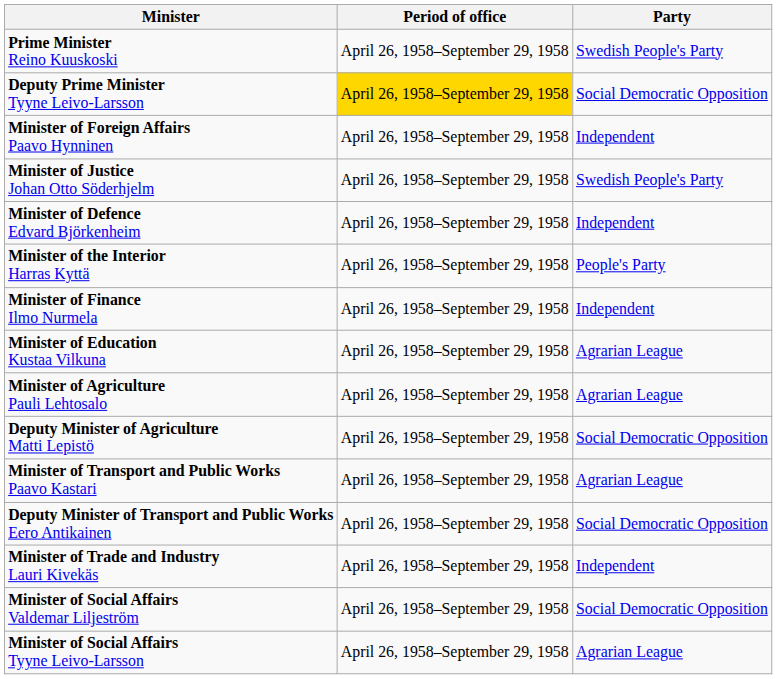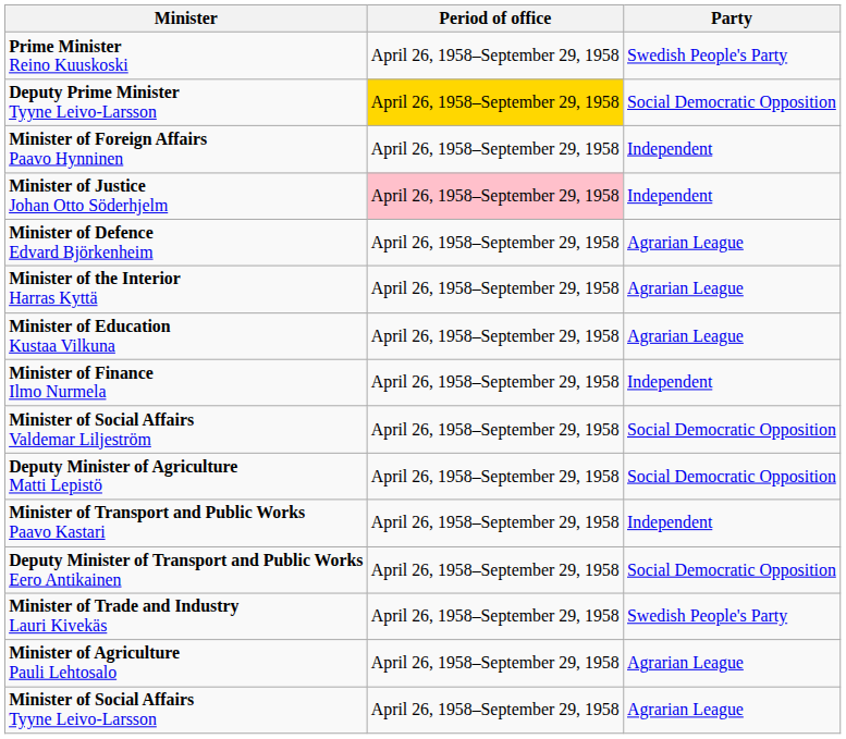 <table class="wikitable">
 <tr>
 <th>Minister</th>
 <th>Period of office</th>
 <th>Party</th>
 </tr>
 <tr>
 <td><strong>Prime Minister</strong><br><a href='#'>Reino Kuuskoski</a></td>
 <td>April 26, 1958–September 29, 1958</td>
 <td><a href='#'>Swedish People's Party</a></td>
 </tr>
 <tr>
 <td><strong>Deputy Prime Minister</strong><br><a href='#'>Tyyne Leivo-Larsson</a></td>
 <td style="background: gold;">April 26, 1958–September 29, 1958</td>
 <td><a href='#'>Social Democratic Opposition</a></td>
 </tr>
 <tr>
 <td><strong>Minister of  Foreign Affairs </strong><br><a href='#'>Paavo Hynninen</a></td>
 <td>April 26, 1958–September 29, 1958</td>
 <td><a href='#'>Independent</a></td>
 </tr>
 <tr>
 <td><strong>Minister of Justice</strong><br><a href='#'>Johan Otto Söderhjelm</a></td>
-<td>April 26, 1958–September 29, 1958</td>
-<td><a href='#'>Swedish People's Party</a></td>
+<td style="background: pink;">April 26, 1958–September 29, 1958</td>
+<td><a href='#'>Independent</a></td>
 </tr>
 <tr>
 <td><strong>Minister of Defence</strong><br><a href='#'>Edvard Björkenheim </a></td>
 <td>April 26, 1958–September 29, 1958</td>
-<td><a href='#'>Independent</a></td>
+<td><a href='#'>Agrarian League</a></td>
 </tr>
 <tr>
 <td><strong>Minister of the Interior</strong><br><a href='#'>Harras Kyttä</a></td>
 <td>April 26, 1958–September 29, 1958</td>
-<td><a href='#'>People's Party</a></td>
+<td><a href='#'>Agrarian League</a></td>
+</tr>
+<tr>
+<td><strong>Minister of Education</strong><br><a href='#'>Kustaa Vilkuna </a></td>
+<td>April 26, 1958–September 29, 1958</td>
+<td><a href='#'>Agrarian League</a></td>
 </tr>
 <tr>
 <td><strong>Minister of Finance</strong><br><a href='#'>Ilmo Nurmela</a></td>
 <td>April 26, 1958–September 29, 1958</td>
 <td><a href='#'>Independent</a></td>
 </tr>
 <tr>
-<td><strong>Minister of Education</strong><br><a href='#'>Kustaa Vilkuna </a></td>
+<td><strong>Minister of Social Affairs</strong><br><a href='#'>Valdemar Liljeström</a></td>
 <td>April 26, 1958–September 29, 1958</td>
-<td><a href='#'>Agrarian League</a></td>
-</tr>
-<tr>
-<td><strong>Minister of Agriculture</strong><br><a href='#'>Pauli Lehtosalo </a></td>
-<td>April 26, 1958–September 29, 1958</td>
-<td><a href='#'>Agrarian League</a></td>
+<td><a href='#'>Social Democratic Opposition</a></td>
 </tr>
 <tr>
 <td><strong>Deputy Minister of Agriculture</strong><br><a href='#'>Matti Lepistö</a></td>
 <td>April 26, 1958–September 29, 1958</td>
 <td><a href='#'>Social Democratic Opposition</a></td>
 </tr>
 <tr>
 <td><strong>Minister of Transport and Public Works</strong><br><a href='#'>Paavo Kastari</a></td>
 <td>April 26, 1958–September 29, 1958</td>
-<td><a href='#'>Agrarian League</a></td>
+<td><a href='#'>Independent</a></td>
 </tr>
 <tr>
 <td><strong>Deputy Minister of Transport and Public Works</strong><br><a href='#'>Eero Antikainen</a></td>
 <td>April 26, 1958–September 29, 1958</td>
 <td><a href='#'>Social Democratic Opposition</a></td>
 </tr>
 <tr>
 <td><strong>Minister of Trade and Industry</strong><br><a href='#'>Lauri Kivekäs</a></td>
 <td>April 26, 1958–September 29, 1958</td>
-<td><a href='#'>Independent</a></td>
+<td><a href='#'>Swedish People's Party</a></td>
 </tr>
 <tr>
-<td><strong>Minister of Social Affairs</strong><br><a href='#'>Valdemar Liljeström</a></td>
+<td><strong>Minister of Agriculture</strong><br><a href='#'>Pauli Lehtosalo </a></td>
 <td>April 26, 1958–September 29, 1958</td>
-<td><a href='#'>Social Democratic Opposition</a></td>
+<td><a href='#'>Agrarian League</a></td>
 </tr>
 <tr>
 <td><strong>Minister of Social Affairs</strong><br><a href='#'>Tyyne Leivo-Larsson</a></td>
 <td>April 26, 1958–September 29, 1958</td>
 <td><a href='#'>Agrarian League</a></td>
 </tr>
 </table>
